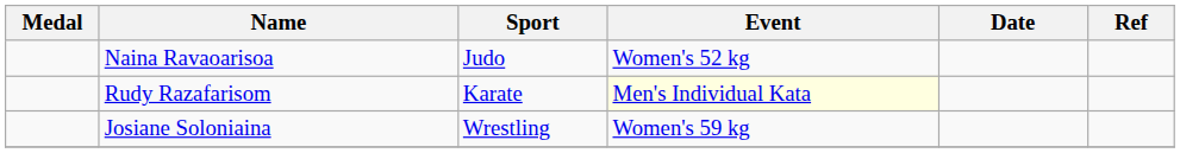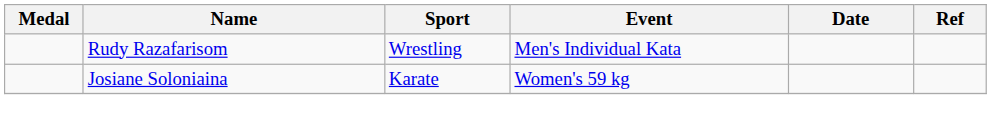 <table class="wikitable sortable" style="font-size:100%">
 <tr>
 <th width="60">Medal</th>
 <th width="250">Name</th>
 <th width="100">Sport</th>
 <th width="230">Event</th>
 <th width="100">Date</th>
 <th width="55">Ref</th>
 </tr>
 <tr>
 <td></td>
-<td><a href='#'>Naina Ravaoarisoa</a></td>
-<td><a href='#'>Judo</a></td>
-<td><a href='#'>Women's 52 kg</a></td>
-<td></td>
-<td></td>
-</tr>
-<tr>
-<td></td>
 <td><a href='#'>Rudy Razafarisom</a></td>
-<td><a href='#'>Karate</a></td>
-<td style="background: lightyellow;"><a href='#'>Men's Individual Kata</a></td>
+<td><a href='#'>Wrestling</a></td>
+<td><a href='#'>Men's Individual Kata</a></td>
 <td></td>
 <td></td>
 </tr>
 <tr>
 <td></td>
 <td><a href='#'>Josiane Soloniaina</a></td>
-<td><a href='#'>Wrestling</a></td>
+<td><a href='#'>Karate</a></td>
 <td><a href='#'>Women's 59 kg</a></td>
 <td></td>
 <td></td>
 </tr>
 <tr>
 </tr>
 </table>
